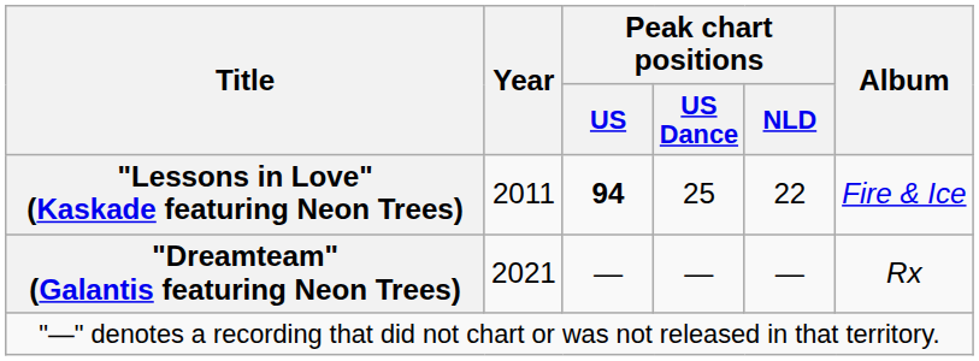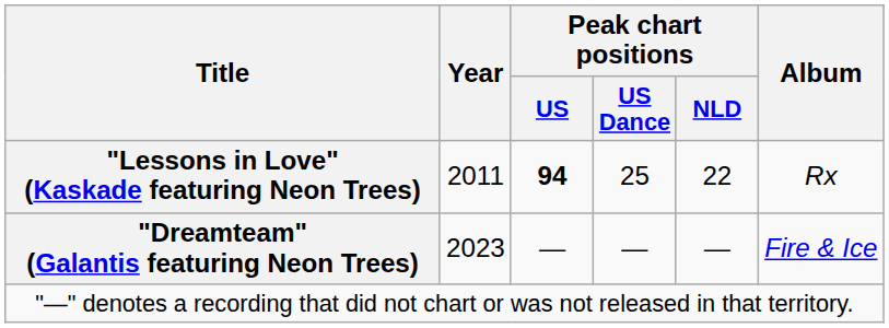 <table class="wikitable plainrowheaders" style="text-align:center;" border="1">
 <tr>
 <th scope="col" rowspan="2" style="width:16em;">Title</th>
 <th scope="col" rowspan="2">Year</th>
 <th scope="col" colspan="3">Peak chart positions</th>
 <th scope="col" rowspan="2">Album</th>
 </tr>
 <tr>
 <th scope="col" style="width:3em;font-size:90%;"><a href='#'>US</a><br></th>
 <th scope="col" style="width:3em;font-size:90%;"><a href='#'>US<br>Dance</a><br></th>
 <th scope="col" style="width:3em;font-size:90%;"><a href='#'>NLD</a><br></th>
 </tr>
 <tr>
 <th scope="row">"Lessons in Love"<br><span>(<a href='#'>Kaskade</a> featuring Neon Trees)</span></th>
 <td>2011</td>
 <td><strong>94</strong></td>
 <td>25</td>
 <td>22</td>
-<td><em><a href='#'>Fire & Ice</a></em></td>
+<td><em>Rx</em></td>
 </tr>
 <tr>
 <th scope="row">"Dreamteam"<br><span>(<a href='#'>Galantis</a> featuring Neon Trees)</span></th>
-<td>2021</td>
+<td>2023</td>
 <td>—</td>
 <td>—</td>
 <td>—</td>
-<td><em>Rx</em></td>
+<td><em><a href='#'>Fire & Ice</a></em></td>
 </tr>
 <tr>
 <td colspan="8" style="font-size:90%">"—" denotes a recording that did not chart or was not released in that territory.</td>
 </tr>
 </table>
